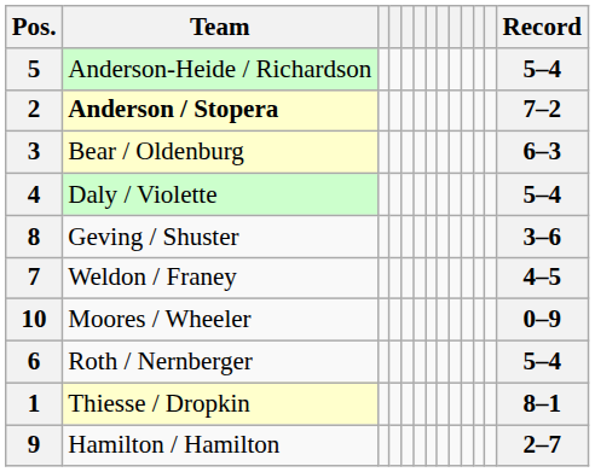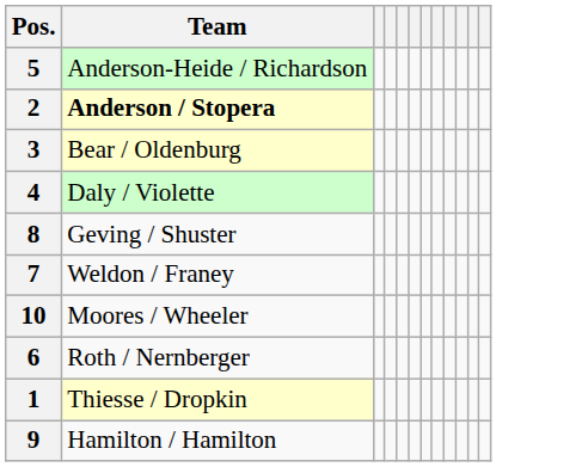 <table class="wikitable sortable nowrap" style="text-align:center; font-size:0.9em;">
 <tr>
 <th>Pos.</th>
 <th>Team</th>
 <th><br></th>
 <th><br></th>
 <th><br></th>
 <th><br></th>
 <th><br></th>
 <th><br></th>
 <th><br></th>
 <th><br></th>
 <th><br></th>
 <th><br></th>
-<th>Record</th>
 </tr>
 <tr>
 <th>5</th>
 <td data-sort-value="Anderson-Heide" style="text-align:left; background:#ccffcc;"> Anderson-Heide / Richardson</td>
 <td></td>
 <td></td>
 <td></td>
 <td></td>
 <td></td>
 <td></td>
 <td></td>
 <td></td>
 <td></td>
 <td></td>
-<th>5–4</th>
 </tr>
 <tr>
 <th>2</th>
 <td data-sort-value="Andersonx" style="text-align:left; background:#ffffcc;"><strong> Anderson / Stopera</strong></td>
 <td></td>
 <td></td>
 <td></td>
 <td></td>
 <td></td>
 <td></td>
 <td></td>
 <td></td>
 <td></td>
 <td></td>
-<th>7–2</th>
 </tr>
 <tr>
 <th>3</th>
 <td data-sort-value="Bear" style="text-align:left; background:#ffffcc;"> Bear / Oldenburg</td>
 <td></td>
 <td></td>
 <td></td>
 <td></td>
 <td></td>
 <td></td>
 <td></td>
 <td></td>
 <td></td>
 <td></td>
-<th>6–3</th>
 </tr>
 <tr>
 <th>4</th>
 <td data-sort-value="Daly" style="text-align:left; background:#ccffcc;"> Daly / Violette</td>
 <td></td>
 <td></td>
 <td></td>
 <td></td>
 <td></td>
 <td></td>
 <td></td>
 <td></td>
 <td></td>
 <td></td>
-<th>5–4</th>
 </tr>
 <tr>
 <th>8</th>
 <td data-sort-value="Geving" style="text-align:left;"> Geving / Shuster</td>
 <td></td>
 <td></td>
 <td></td>
 <td></td>
 <td></td>
 <td></td>
 <td></td>
 <td></td>
 <td></td>
 <td></td>
-<th>3–6</th>
 </tr>
 <tr>
 <th>7</th>
 <td data-sort-value="Weldon" style="text-align:left;"> Weldon / Franey</td>
 <td></td>
 <td></td>
 <td></td>
 <td></td>
 <td></td>
 <td></td>
 <td></td>
 <td></td>
 <td></td>
 <td></td>
-<th>4–5</th>
 </tr>
 <tr>
 <th>10</th>
 <td data-sort-value="Moores" style="text-align:left;"> Moores / Wheeler</td>
 <td></td>
 <td></td>
 <td></td>
 <td></td>
 <td></td>
 <td></td>
 <td></td>
 <td></td>
 <td></td>
 <td></td>
-<th>0–9</th>
 </tr>
 <tr>
 <th>6</th>
 <td data-sort-value="Roth" style="text-align:left;"> Roth / Nernberger</td>
 <td></td>
 <td></td>
 <td></td>
 <td></td>
 <td></td>
 <td></td>
 <td></td>
 <td></td>
 <td></td>
 <td></td>
-<th>5–4</th>
 </tr>
 <tr>
 <th>1</th>
 <td data-sort-value="Thiesse" style="text-align:left; background:#ffffcc;"> Thiesse / Dropkin</td>
 <td></td>
 <td></td>
 <td></td>
 <td></td>
 <td></td>
 <td></td>
 <td></td>
 <td></td>
 <td></td>
 <td></td>
-<th>8–1</th>
 </tr>
 <tr>
 <th>9</th>
 <td data-sort-value="Hamilton" style="text-align:left;"> Hamilton / Hamilton</td>
 <td></td>
 <td></td>
 <td></td>
 <td></td>
 <td></td>
 <td></td>
 <td></td>
 <td></td>
 <td></td>
 <td></td>
-<th>2–7</th>
 </tr>
 </table>
